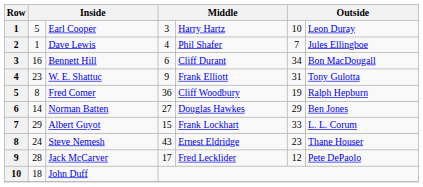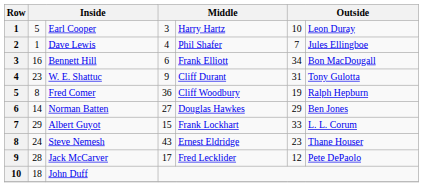 <table class="wikitable" style="font-size: 90%;">
 <tr>
 <th>Row</th>
 <th colspan=2 width="195">Inside</th>
 <th colspan=2 width="195">Middle</th>
 <th colspan=2 width="195">Outside</th>
 </tr>
 <tr>
 <th>1</th>
 <td align="center" width="20">5</td>
 <td>  <a href='#'>Earl Cooper</a></td>
 <td align="center" width="20">3</td>
 <td>  <a href='#'>Harry Hartz</a></td>
 <td align="center" width="20">10</td>
 <td> <a href='#'>Leon Duray</a></td>
 </tr>
 <tr>
 <th>2</th>
 <td align="center" width="20">1</td>
 <td> <a href='#'>Dave Lewis</a></td>
 <td align="center" width="20">4</td>
 <td> <a href='#'>Phil Shafer</a></td>
 <td align="center" width="20">7</td>
 <td> <a href='#'>Jules Ellingboe</a></td>
 </tr>
 <tr>
 <th>3</th>
 <td align="center" width="20">16</td>
 <td> <a href='#'>Bennett Hill</a></td>
 <td align="center" width="20">6</td>
-<td> <a href='#'>Cliff Durant</a></td>
+<td> <a href='#'>Frank Elliott</a></td>
 <td align="center" width="20">34</td>
 <td> <a href='#'>Bon MacDougall</a> </td>
 </tr>
 <tr>
 <th>4</th>
 <td align="center" width="20">23</td>
 <td> <a href='#'>W. E. Shattuc</a></td>
 <td align="center" width="20">9</td>
-<td> <a href='#'>Frank Elliott</a></td>
+<td> <a href='#'>Cliff Durant</a></td>
 <td align="center" width="20">31</td>
 <td> <a href='#'>Tony Gulotta</a> </td>
 </tr>
 <tr>
 <th>5</th>
 <td align="center" width="20">8</td>
 <td> <a href='#'>Fred Comer</a></td>
 <td align="center" width="20">36</td>
 <td> <a href='#'>Cliff Woodbury</a> </td>
 <td align="center" width="20">19</td>
 <td> <a href='#'>Ralph Hepburn</a></td>
 </tr>
 <tr>
 <th>6</th>
 <td align="center" width="20">14</td>
 <td> <a href='#'>Norman Batten</a> </td>
 <td align="center" width="20">27</td>
 <td> <a href='#'>Douglas Hawkes</a></td>
 <td align="center" width="20">29</td>
 <td> <a href='#'>Ben Jones</a> </td>
 </tr>
 <tr>
 <th>7</th>
 <td align="center" width="20">29</td>
 <td> <a href='#'>Albert Guyot</a></td>
 <td align="center" width="20">15</td>
 <td> <a href='#'>Frank Lockhart</a> </td>
 <td align="center" width="20">33</td>
 <td> <a href='#'>L. L. Corum</a>  </td>
 </tr>
 <tr>
 <th>8</th>
 <td align="center" width="20">24</td>
 <td> <a href='#'>Steve Nemesh</a> </td>
 <td align="center" width="20">43</td>
 <td> <a href='#'>Ernest Eldridge</a> </td>
 <td align="center" width="20">23</td>
 <td> <a href='#'>Thane Houser</a> </td>
 </tr>
 <tr>
 <th>9</th>
 <td align="center" width="20">28</td>
 <td> <a href='#'>Jack McCarver</a> </td>
 <td align="center" width="20">17</td>
 <td> <a href='#'>Fred Lecklider</a> </td>
 <td align="center" width="20">12</td>
 <td> <a href='#'>Pete DePaolo</a> </td>
 </tr>
 <tr>
 <th>10</th>
 <td align="center" width="20">18</td>
 <td> <a href='#'>John Duff</a> </td>
 <td colspan="4"></td>
 </tr>
 <tr>
 </tr>
 </table>
